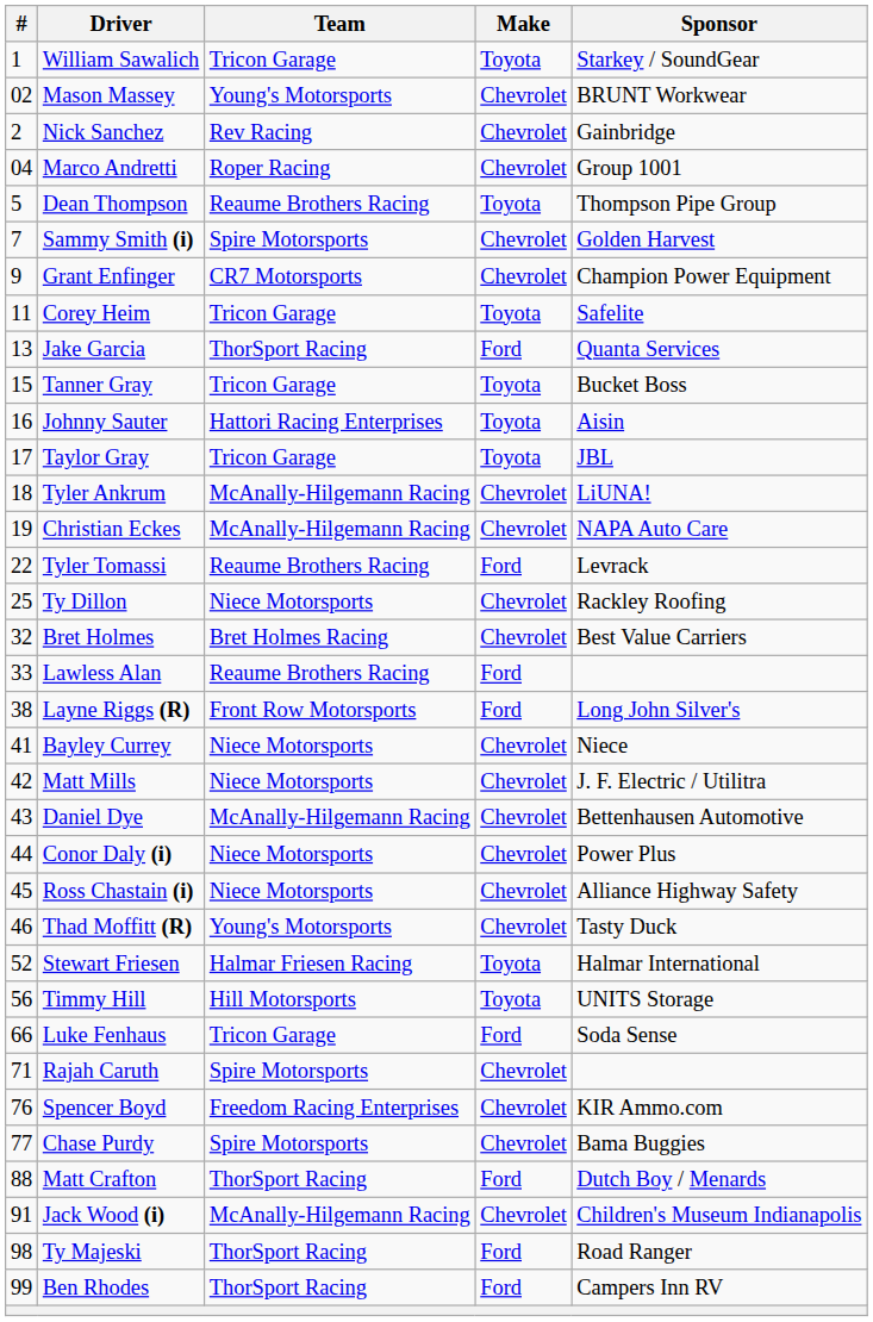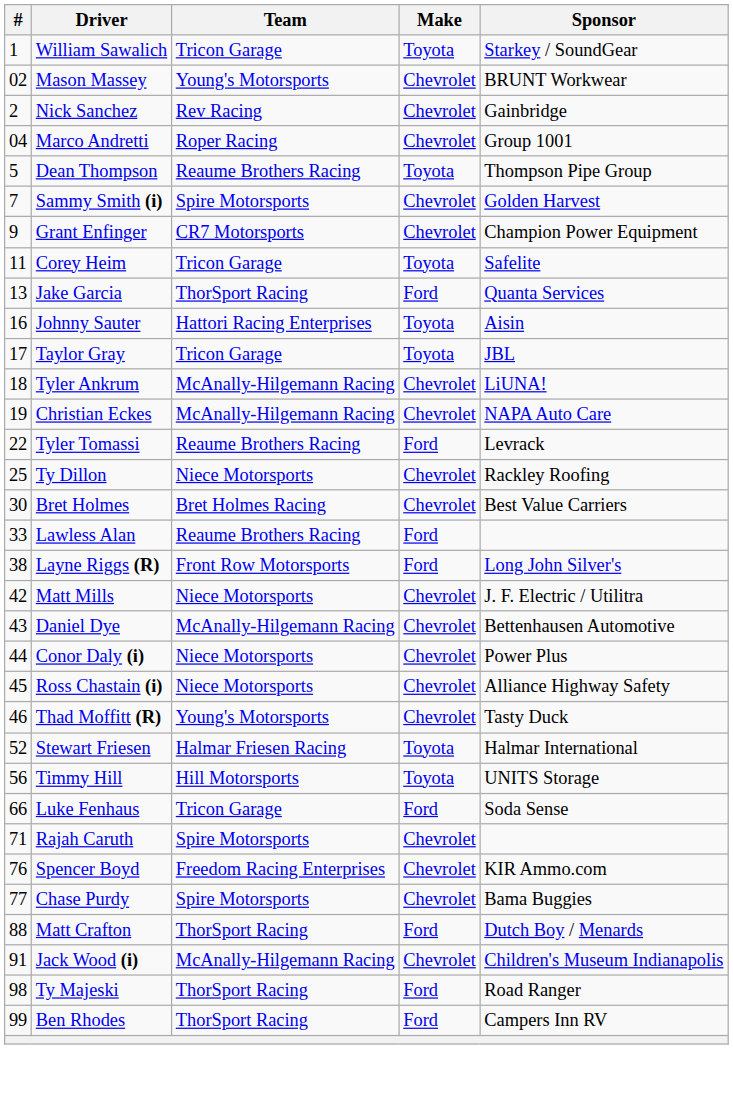 <table class="wikitable" style="font-size: 95%;">
 <tr>
 <th>#</th>
 <th>Driver</th>
 <th>Team</th>
 <th>Make</th>
 <th>Sponsor</th>
 </tr>
 <tr>
 <td>1</td>
 <td><a href='#'>William Sawalich</a></td>
 <td><a href='#'>Tricon Garage</a></td>
 <td><a href='#'>Toyota</a></td>
 <td><a href='#'>Starkey</a> / SoundGear</td>
 </tr>
 <tr>
 <td>02</td>
 <td><a href='#'>Mason Massey</a></td>
 <td><a href='#'>Young's Motorsports</a></td>
 <td><a href='#'>Chevrolet</a></td>
 <td>BRUNT Workwear</td>
 </tr>
 <tr>
 <td>2</td>
 <td><a href='#'>Nick Sanchez</a></td>
 <td><a href='#'>Rev Racing</a></td>
 <td><a href='#'>Chevrolet</a></td>
 <td>Gainbridge</td>
 </tr>
 <tr>
 <td>04</td>
 <td><a href='#'>Marco Andretti</a></td>
 <td><a href='#'>Roper Racing</a></td>
 <td><a href='#'>Chevrolet</a></td>
 <td>Group 1001</td>
 </tr>
 <tr>
 <td>5</td>
 <td><a href='#'>Dean Thompson</a></td>
 <td><a href='#'>Reaume Brothers Racing</a></td>
 <td><a href='#'>Toyota</a></td>
 <td>Thompson Pipe Group</td>
 </tr>
 <tr>
 <td>7</td>
 <td><a href='#'>Sammy Smith</a> <strong>(i)</strong></td>
 <td><a href='#'>Spire Motorsports</a></td>
 <td><a href='#'>Chevrolet</a></td>
 <td><a href='#'>Golden Harvest</a></td>
 </tr>
 <tr>
 <td>9</td>
 <td><a href='#'>Grant Enfinger</a></td>
 <td><a href='#'>CR7 Motorsports</a></td>
 <td><a href='#'>Chevrolet</a></td>
 <td>Champion Power Equipment</td>
 </tr>
 <tr>
 <td>11</td>
 <td><a href='#'>Corey Heim</a></td>
 <td><a href='#'>Tricon Garage</a></td>
 <td><a href='#'>Toyota</a></td>
 <td><a href='#'>Safelite</a></td>
 </tr>
 <tr>
 <td>13</td>
 <td><a href='#'>Jake Garcia</a></td>
 <td><a href='#'>ThorSport Racing</a></td>
 <td><a href='#'>Ford</a></td>
 <td><a href='#'>Quanta Services</a></td>
 </tr>
 <tr>
-<td>15</td>
-<td><a href='#'>Tanner Gray</a></td>
-<td><a href='#'>Tricon Garage</a></td>
-<td><a href='#'>Toyota</a></td>
-<td>Bucket Boss</td>
-</tr>
-<tr>
 <td>16</td>
 <td><a href='#'>Johnny Sauter</a></td>
 <td><a href='#'>Hattori Racing Enterprises</a></td>
 <td><a href='#'>Toyota</a></td>
 <td><a href='#'>Aisin</a></td>
 </tr>
 <tr>
 <td>17</td>
 <td><a href='#'>Taylor Gray</a></td>
 <td><a href='#'>Tricon Garage</a></td>
 <td><a href='#'>Toyota</a></td>
 <td><a href='#'>JBL</a></td>
 </tr>
 <tr>
 <td>18</td>
 <td><a href='#'>Tyler Ankrum</a></td>
 <td><a href='#'>McAnally-Hilgemann Racing</a></td>
 <td><a href='#'>Chevrolet</a></td>
 <td><a href='#'>LiUNA!</a></td>
 </tr>
 <tr>
 <td>19</td>
 <td><a href='#'>Christian Eckes</a></td>
 <td><a href='#'>McAnally-Hilgemann Racing</a></td>
 <td><a href='#'>Chevrolet</a></td>
 <td><a href='#'>NAPA Auto Care</a></td>
 </tr>
 <tr>
 <td>22</td>
 <td><a href='#'>Tyler Tomassi</a></td>
 <td><a href='#'>Reaume Brothers Racing</a></td>
 <td><a href='#'>Ford</a></td>
 <td>Levrack</td>
 </tr>
 <tr>
 <td>25</td>
 <td><a href='#'>Ty Dillon</a></td>
 <td><a href='#'>Niece Motorsports</a></td>
 <td><a href='#'>Chevrolet</a></td>
 <td>Rackley Roofing</td>
 </tr>
 <tr>
-<td>32</td>
+<td>30</td>
 <td><a href='#'>Bret Holmes</a></td>
 <td><a href='#'>Bret Holmes Racing</a></td>
 <td><a href='#'>Chevrolet</a></td>
 <td>Best Value Carriers</td>
 </tr>
 <tr>
 <td>33</td>
 <td><a href='#'>Lawless Alan</a></td>
 <td><a href='#'>Reaume Brothers Racing</a></td>
 <td><a href='#'>Ford</a></td>
 <td></td>
 </tr>
 <tr>
 <td>38</td>
 <td><a href='#'>Layne Riggs</a> <strong>(R)</strong></td>
 <td><a href='#'>Front Row Motorsports</a></td>
 <td><a href='#'>Ford</a></td>
 <td><a href='#'>Long John Silver's</a></td>
-</tr>
-<tr>
-<td>41</td>
-<td><a href='#'>Bayley Currey</a></td>
-<td><a href='#'>Niece Motorsports</a></td>
-<td><a href='#'>Chevrolet</a></td>
-<td>Niece</td>
 </tr>
 <tr>
 <td>42</td>
 <td><a href='#'>Matt Mills</a></td>
 <td><a href='#'>Niece Motorsports</a></td>
 <td><a href='#'>Chevrolet</a></td>
 <td>J. F. Electric / Utilitra</td>
 </tr>
 <tr>
 <td>43</td>
 <td><a href='#'>Daniel Dye</a></td>
 <td><a href='#'>McAnally-Hilgemann Racing</a></td>
 <td><a href='#'>Chevrolet</a></td>
 <td>Bettenhausen Automotive</td>
 </tr>
 <tr>
 <td>44</td>
 <td><a href='#'>Conor Daly</a> <strong>(i)</strong></td>
 <td><a href='#'>Niece Motorsports</a></td>
 <td><a href='#'>Chevrolet</a></td>
 <td>Power Plus</td>
 </tr>
 <tr>
 <td>45</td>
 <td nowrap><a href='#'>Ross Chastain</a> <strong>(i)</strong></td>
 <td><a href='#'>Niece Motorsports</a></td>
 <td><a href='#'>Chevrolet</a></td>
 <td>Alliance Highway Safety</td>
 </tr>
 <tr>
 <td>46</td>
 <td><a href='#'>Thad Moffitt</a> <strong>(R)</strong></td>
 <td><a href='#'>Young's Motorsports</a></td>
 <td><a href='#'>Chevrolet</a></td>
 <td>Tasty Duck</td>
 </tr>
 <tr>
 <td>52</td>
 <td><a href='#'>Stewart Friesen</a></td>
 <td><a href='#'>Halmar Friesen Racing</a></td>
 <td><a href='#'>Toyota</a></td>
 <td>Halmar International</td>
 </tr>
 <tr>
 <td>56</td>
 <td><a href='#'>Timmy Hill</a></td>
 <td><a href='#'>Hill Motorsports</a></td>
 <td><a href='#'>Toyota</a></td>
 <td>UNITS Storage</td>
 </tr>
 <tr>
 <td>66</td>
 <td><a href='#'>Luke Fenhaus</a></td>
 <td><a href='#'>Tricon Garage</a></td>
 <td><a href='#'>Ford</a></td>
 <td>Soda Sense</td>
 </tr>
 <tr>
 <td>71</td>
 <td><a href='#'>Rajah Caruth</a></td>
 <td><a href='#'>Spire Motorsports</a></td>
 <td><a href='#'>Chevrolet</a></td>
 <td></td>
 </tr>
 <tr>
 <td>76</td>
 <td><a href='#'>Spencer Boyd</a></td>
 <td nowrap><a href='#'>Freedom Racing Enterprises</a></td>
 <td><a href='#'>Chevrolet</a></td>
 <td>KIR Ammo.com</td>
 </tr>
 <tr>
 <td>77</td>
 <td><a href='#'>Chase Purdy</a></td>
 <td><a href='#'>Spire Motorsports</a></td>
 <td><a href='#'>Chevrolet</a></td>
 <td>Bama Buggies</td>
 </tr>
 <tr>
 <td>88</td>
 <td><a href='#'>Matt Crafton</a></td>
 <td><a href='#'>ThorSport Racing</a></td>
 <td><a href='#'>Ford</a></td>
 <td><a href='#'>Dutch Boy</a> / <a href='#'>Menards</a></td>
 </tr>
 <tr>
 <td>91</td>
 <td><a href='#'>Jack Wood</a> <strong>(i)</strong></td>
 <td><a href='#'>McAnally-Hilgemann Racing</a></td>
 <td><a href='#'>Chevrolet</a></td>
 <td><a href='#'>Children's Museum Indianapolis</a></td>
 </tr>
 <tr>
 <td>98</td>
 <td><a href='#'>Ty Majeski</a></td>
 <td><a href='#'>ThorSport Racing</a></td>
 <td><a href='#'>Ford</a></td>
 <td>Road Ranger</td>
 </tr>
 <tr>
 <td>99</td>
 <td><a href='#'>Ben Rhodes</a></td>
 <td><a href='#'>ThorSport Racing</a></td>
 <td><a href='#'>Ford</a></td>
 <td>Campers Inn RV</td>
 </tr>
 <tr>
 <th colspan="5"></th>
 </tr>
 </table>
